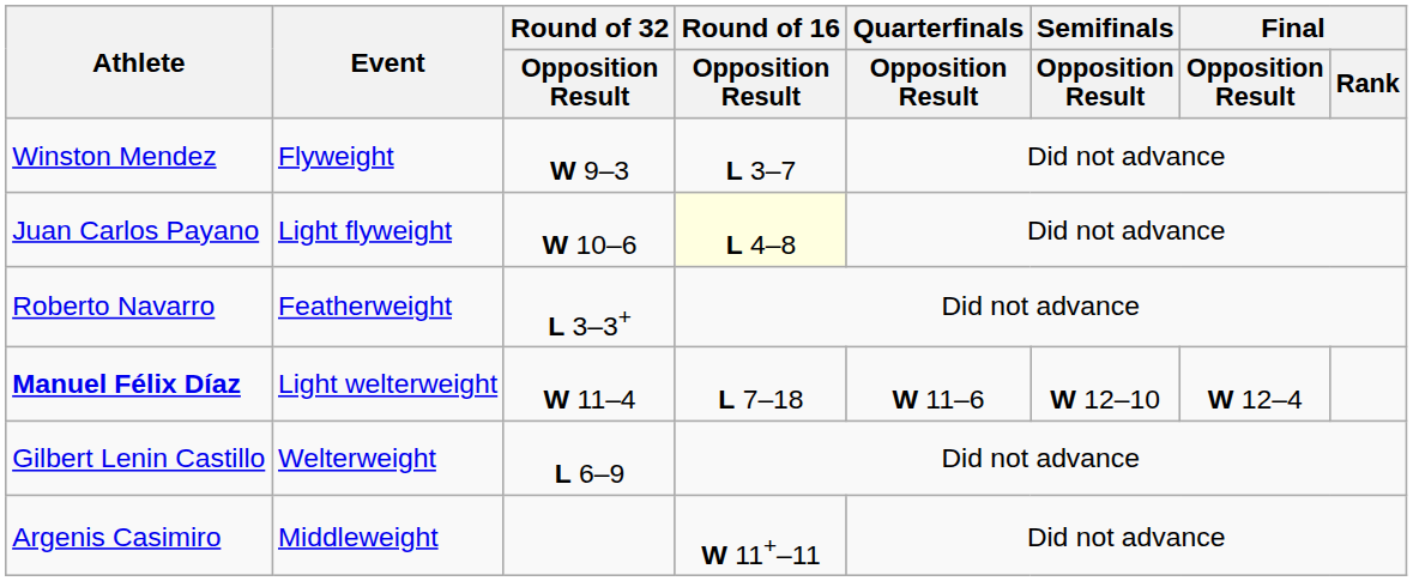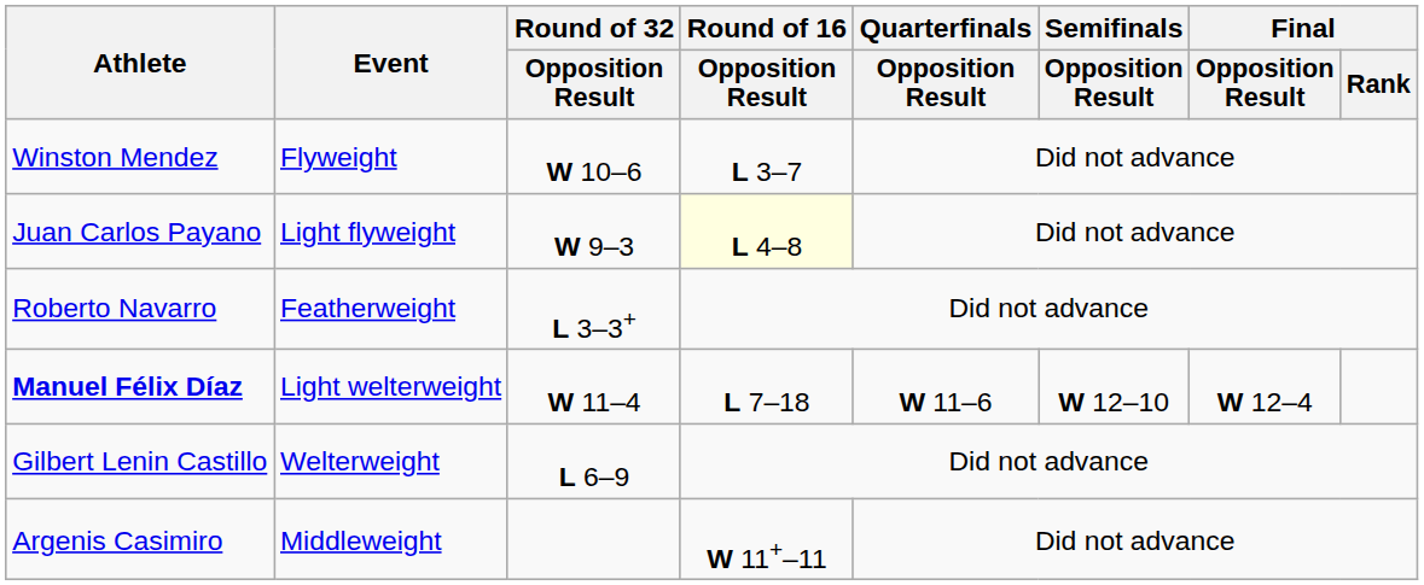 <table class="wikitable" style="font-size:90%">
 <tr>
 <th rowspan="2">Athlete</th>
 <th rowspan="2">Event</th>
 <th>Round of 32</th>
 <th>Round of 16</th>
 <th>Quarterfinals</th>
 <th>Semifinals</th>
 <th colspan=2>Final</th>
 </tr>
 <tr style="font-size:95%">
 <th>Opposition<br>Result</th>
 <th>Opposition<br>Result</th>
 <th>Opposition<br>Result</th>
 <th>Opposition<br>Result</th>
 <th>Opposition<br>Result</th>
 <th>Rank</th>
 </tr>
 <tr align=center>
 <td align=left><a href='#'>Winston Mendez</a></td>
 <td align=left><a href='#'>Flyweight</a></td>
-<td><br><strong>W</strong> 9–3</td>
+<td><br> <strong>W</strong> 10–6</td>
 <td><br><strong>L</strong> 3–7</td>
 <td colspan=4>Did not advance</td>
 </tr>
 <tr align=center>
 <td align=left><a href='#'>Juan Carlos Payano</a></td>
 <td align=left><a href='#'>Light flyweight</a></td>
-<td><br> <strong>W</strong> 10–6</td>
+<td><br><strong>W</strong> 9–3</td>
 <td style="background: lightyellow;"><br> <strong>L</strong> 4–8</td>
 <td colspan=4>Did not advance</td>
 </tr>
 <tr align=center>
 <td align=left><a href='#'>Roberto Navarro</a></td>
 <td align=left><a href='#'>Featherweight</a></td>
 <td><br><strong>L</strong> 3–3<sup>+</sup></td>
 <td colspan=5>Did not advance</td>
 </tr>
 <tr align=center>
 <td align=left><strong><a href='#'>Manuel Félix Díaz</a></strong></td>
 <td align=left><a href='#'>Light welterweight</a></td>
 <td><br><strong>W</strong> 11–4</td>
 <td><br><strong>L</strong> 7–18</td>
 <td><br><strong>W</strong> 11–6</td>
 <td><br><strong>W</strong> 12–10</td>
 <td><br><strong>W</strong> 12–4</td>
 <td></td>
 </tr>
 <tr align=center>
 <td align=left><a href='#'>Gilbert Lenin Castillo</a></td>
 <td align=left><a href='#'>Welterweight</a></td>
 <td><br><strong>L</strong> 6–9</td>
 <td colspan=5>Did not advance</td>
 </tr>
 <tr align=center>
 <td align=left><a href='#'>Argenis Casimiro</a></td>
 <td align=left><a href='#'>Middleweight</a></td>
 <td></td>
 <td><br><strong>W</strong> 11<sup>+</sup>–11</td>
 <td colspan=4>Did not advance</td>
 </tr>
 </table>
